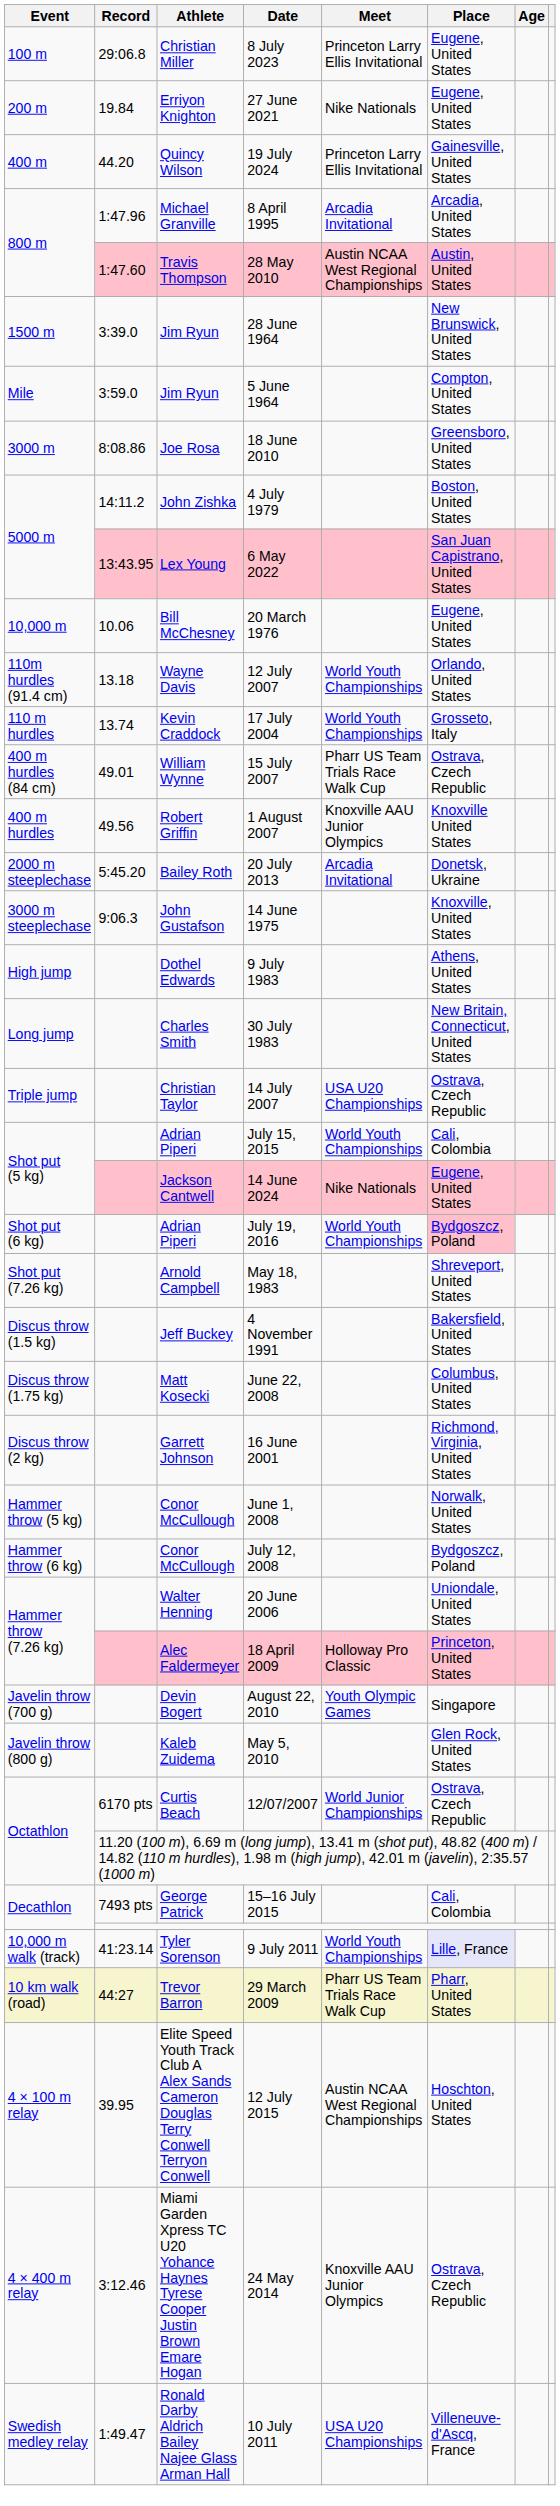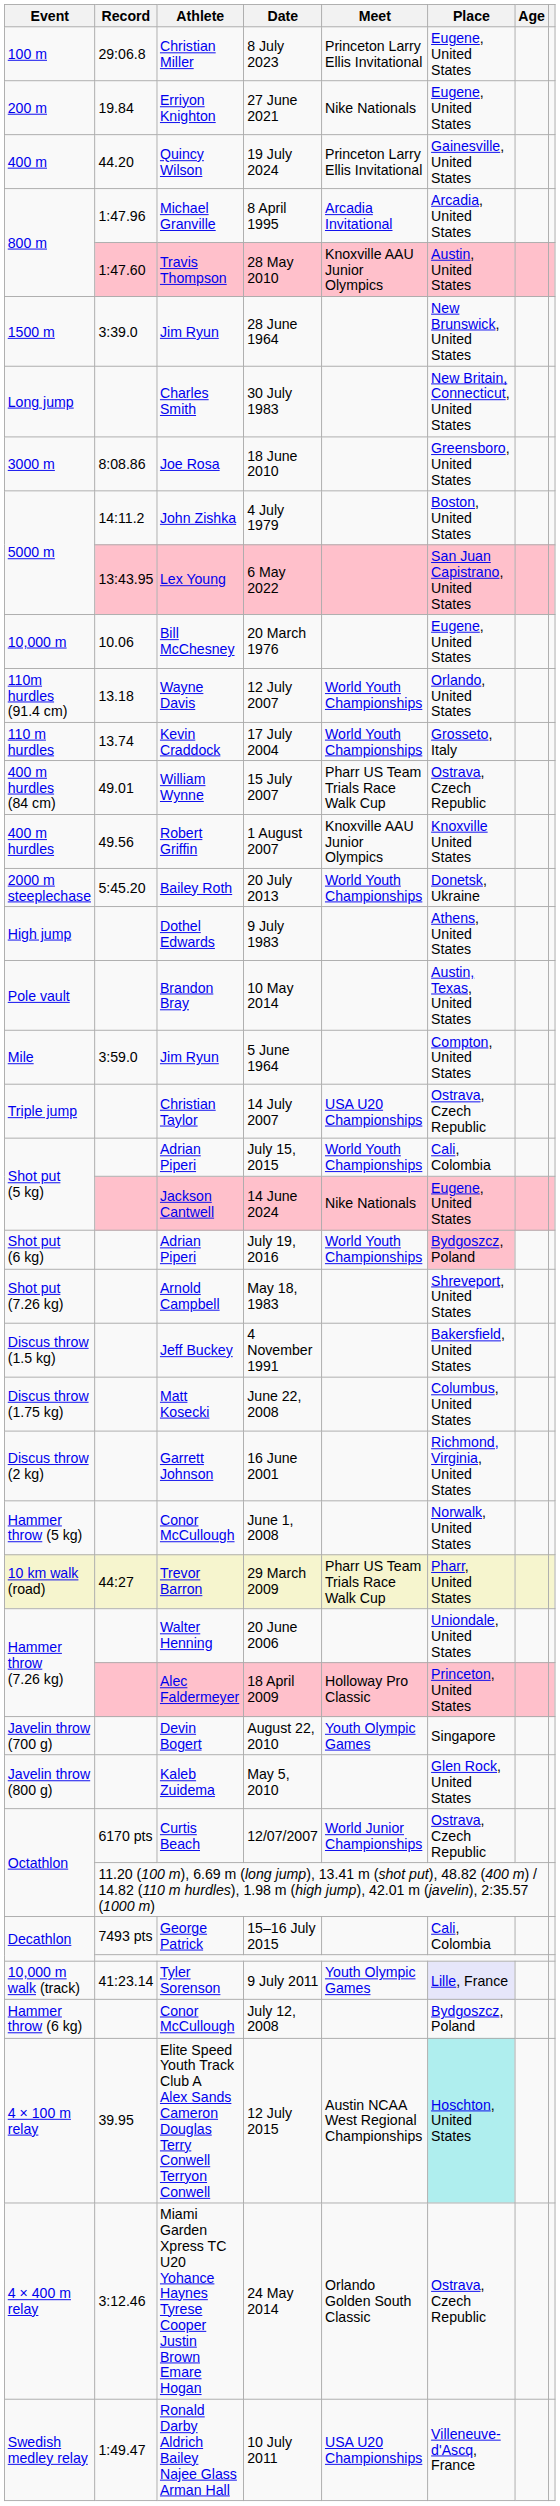 <table class="wikitable" style="font-size:95%; width: 95%;">
 <tr>
 <th>Event</th>
 <th>Record</th>
 <th>Athlete</th>
 <th>Date</th>
 <th>Meet</th>
 <th>Place</th>
 <th>Age</th>
 <th></th>
 </tr>
 <tr>
 <td><a href='#'>100 m</a></td>
 <td>29:06.8 </td>
 <td><a href='#'>Christian Miller</a></td>
 <td>8 July 2023</td>
 <td>Princeton Larry Ellis Invitational</td>
 <td><a href='#'>Eugene</a>, United States</td>
 <td></td>
 <td></td>
 </tr>
 <tr>
 <td><a href='#'>200 m</a></td>
 <td>19.84 </td>
 <td><a href='#'>Erriyon Knighton</a></td>
 <td>27 June 2021</td>
 <td>Nike Nationals</td>
 <td><a href='#'>Eugene</a>, United States</td>
 <td></td>
 <td></td>
 </tr>
 <tr>
 <td><a href='#'>400 m</a></td>
 <td>44.20</td>
 <td><a href='#'>Quincy Wilson</a></td>
 <td>19 July 2024</td>
 <td>Princeton Larry Ellis Invitational</td>
 <td><a href='#'>Gainesville</a>, United States</td>
 <td></td>
 <td></td>
 </tr>
 <tr>
 <td rowspan=2><a href='#'>800 m</a></td>
 <td>1:47.96</td>
 <td><a href='#'>Michael Granville</a></td>
 <td>8 April 1995</td>
 <td><a href='#'>Arcadia Invitational</a></td>
 <td><a href='#'>Arcadia</a>, United States</td>
 <td></td>
 <td></td>
 </tr>
 <tr style="background:pink">
 <td>1:47.60</td>
 <td><a href='#'>Travis Thompson</a></td>
 <td>28 May 2010</td>
-<td>Austin NCAA West Regional Championships</td>
+<td>Knoxville AAU Junior Olympics</td>
 <td><a href='#'>Austin</a>, United States</td>
 <td></td>
 <td></td>
 </tr>
 <tr>
 <td><a href='#'>1500 m</a></td>
 <td>3:39.0 </td>
 <td><a href='#'>Jim Ryun</a></td>
 <td>28 June 1964</td>
 <td></td>
 <td><a href='#'>New Brunswick</a>, United States</td>
 <td></td>
 <td></td>
 </tr>
 <tr>
-<td><a href='#'>Mile</a></td>
-<td>3:59.0 </td>
-<td><a href='#'>Jim Ryun</a></td>
-<td>5 June 1964</td>
+<td><a href='#'>Long jump</a></td>
 <td></td>
-<td><a href='#'>Compton</a>, United States</td>
+<td><a href='#'>Charles Smith</a></td>
+<td>30 July 1983</td>
+<td></td>
+<td><a href='#'>New Britain, Connecticut</a>, United States</td>
 <td></td>
 <td></td>
 </tr>
 <tr>
 <td><a href='#'>3000 m</a></td>
 <td>8:08.86</td>
 <td><a href='#'>Joe Rosa</a></td>
 <td>18 June 2010</td>
 <td></td>
 <td><a href='#'>Greensboro</a>, United States</td>
 <td></td>
 <td></td>
 </tr>
 <tr>
 <td rowspan=2><a href='#'>5000 m</a></td>
 <td>14:11.2 </td>
 <td><a href='#'>John Zishka</a></td>
 <td>4 July 1979</td>
 <td></td>
 <td><a href='#'>Boston</a>, United States</td>
 <td></td>
 </tr>
 <tr style="background:pink">
 <td>13:43.95</td>
 <td><a href='#'>Lex Young</a></td>
 <td>6 May 2022</td>
 <td></td>
 <td><a href='#'>San Juan Capistrano</a>, United States</td>
 <td></td>
 <td></td>
 </tr>
 <tr>
 <td><a href='#'>10,000 m</a></td>
 <td>10.06 </td>
 <td><a href='#'>Bill McChesney</a></td>
 <td>20 March 1976</td>
 <td></td>
 <td><a href='#'>Eugene</a>, United States</td>
 <td></td>
 <td></td>
 </tr>
 <tr>
 <td><a href='#'>110m hurdles</a> (91.4 cm)</td>
 <td>13.18 </td>
 <td><a href='#'>Wayne Davis</a></td>
 <td>12 July 2007</td>
 <td><a href='#'>World Youth Championships</a></td>
 <td><a href='#'>Orlando</a>, United States</td>
 <td></td>
 <td></td>
 </tr>
 <tr>
 <td><a href='#'>110 m hurdles</a></td>
 <td>13.74 </td>
 <td><a href='#'>Kevin Craddock</a></td>
 <td>17 July 2004</td>
 <td><a href='#'>World Youth Championships</a></td>
 <td><a href='#'>Grosseto</a>, Italy</td>
 <td></td>
 <td></td>
 </tr>
 <tr>
 <td><a href='#'>400 m hurdles</a> (84 cm)</td>
 <td>49.01</td>
 <td><a href='#'>William Wynne</a></td>
 <td>15 July 2007</td>
 <td>Pharr US Team Trials Race Walk Cup</td>
 <td><a href='#'>Ostrava</a>, Czech Republic</td>
 <td></td>
 <td></td>
 </tr>
 <tr>
 <td><a href='#'>400 m hurdles</a></td>
 <td>49.56</td>
 <td><a href='#'>Robert Griffin</a></td>
 <td>1 August 2007</td>
 <td>Knoxville AAU Junior Olympics</td>
 <td><a href='#'>Knoxville</a> United States</td>
 <td></td>
 <td></td>
 </tr>
 <tr>
 <td><a href='#'>2000 m steeplechase</a></td>
 <td>5:45.20</td>
 <td><a href='#'>Bailey Roth</a></td>
 <td>20 July 2013</td>
-<td><a href='#'>Arcadia Invitational</a></td>
+<td><a href='#'>World Youth Championships</a></td>
 <td><a href='#'>Donetsk</a>, Ukraine</td>
-<td></td>
-<td></td>
-</tr>
-<tr>
-<td><a href='#'>3000 m steeplechase</a></td>
-<td>9:06.3 </td>
-<td><a href='#'>John Gustafson</a></td>
-<td>14 June 1975</td>
-<td></td>
-<td><a href='#'>Knoxville</a>, United States</td>
 <td></td>
 <td></td>
 </tr>
 <tr>
 <td><a href='#'>High jump</a></td>
 <td></td>
 <td><a href='#'>Dothel Edwards</a></td>
 <td>9 July 1983</td>
 <td></td>
 <td><a href='#'>Athens</a>, United States</td>
 <td></td>
 <td></td>
 </tr>
 <tr>
-<td><a href='#'>Long jump</a></td>
+<td><a href='#'>Pole vault</a></td>
 <td></td>
-<td><a href='#'>Charles Smith</a></td>
-<td>30 July 1983</td>
+<td><a href='#'>Brandon Bray</a></td>
+<td>10 May 2014</td>
 <td></td>
-<td><a href='#'>New Britain, Connecticut</a>, United States</td>
+<td><a href='#'>Austin, Texas</a>, United States</td>
+<td></td>
+<td></td>
+</tr>
+<tr>
+<td><a href='#'>Mile</a></td>
+<td>3:59.0 </td>
+<td><a href='#'>Jim Ryun</a></td>
+<td>5 June 1964</td>
+<td></td>
+<td><a href='#'>Compton</a>, United States</td>
 <td></td>
 <td></td>
 </tr>
 <tr>
 <td><a href='#'>Triple jump</a></td>
 <td> </td>
 <td><a href='#'>Christian Taylor</a></td>
 <td>14 July 2007</td>
 <td><a href='#'>USA U20 Championships</a></td>
 <td><a href='#'>Ostrava</a>, Czech Republic</td>
 <td></td>
 <td></td>
 </tr>
 <tr>
 <td rowspan=2><a href='#'>Shot put</a> (5 kg)</td>
 <td></td>
 <td><a href='#'>Adrian Piperi</a></td>
 <td>July 15, 2015</td>
 <td><a href='#'>World Youth Championships</a></td>
 <td><a href='#'>Cali</a>, Colombia</td>
 <td></td>
 <td></td>
 </tr>
 <tr style="background:pink">
 <td></td>
 <td><a href='#'>Jackson Cantwell</a></td>
 <td>14 June 2024</td>
 <td>Nike Nationals</td>
 <td><a href='#'>Eugene</a>, United States</td>
 <td></td>
 <td></td>
 </tr>
 <tr>
 <td><a href='#'>Shot put</a> (6 kg)</td>
 <td></td>
 <td><a href='#'>Adrian Piperi</a></td>
 <td>July 19, 2016</td>
 <td><a href='#'>World Youth Championships</a></td>
 <td style="background: pink;"><a href='#'>Bydgoszcz</a>, Poland</td>
 <td></td>
 <td></td>
 </tr>
 <tr>
 <td><a href='#'>Shot put</a> (7.26 kg)</td>
 <td></td>
 <td><a href='#'>Arnold Campbell</a></td>
 <td>May 18, 1983</td>
 <td></td>
 <td><a href='#'>Shreveport</a>, United States</td>
 <td></td>
 <td></td>
 </tr>
 <tr>
 <td><a href='#'>Discus throw</a> (1.5 kg)</td>
 <td></td>
 <td><a href='#'>Jeff Buckey</a></td>
 <td>4 November 1991</td>
 <td></td>
 <td><a href='#'>Bakersfield</a>, United States</td>
 <td></td>
 <td></td>
 </tr>
 <tr>
 <td><a href='#'>Discus throw</a> (1.75 kg)</td>
 <td></td>
 <td><a href='#'>Matt Kosecki</a></td>
 <td>June 22, 2008</td>
 <td></td>
 <td><a href='#'>Columbus</a>, United States</td>
 <td></td>
 <td></td>
 </tr>
 <tr>
 <td><a href='#'>Discus throw</a> (2 kg)</td>
 <td></td>
 <td><a href='#'>Garrett Johnson</a></td>
 <td>16 June 2001</td>
 <td></td>
 <td><a href='#'>Richmond, Virginia</a>, United States</td>
 <td></td>
 <td></td>
 </tr>
 <tr>
 <td><a href='#'>Hammer throw</a> (5 kg)</td>
 <td></td>
 <td><a href='#'>Conor McCullough</a></td>
 <td>June 1, 2008</td>
 <td></td>
 <td><a href='#'>Norwalk</a>, United States</td>
 <td></td>
 <td></td>
 </tr>
-<tr>
-<td><a href='#'>Hammer throw</a> (6 kg)</td>
-<td></td>
-<td><a href='#'>Conor McCullough</a></td>
-<td>July 12, 2008</td>
-<td></td>
-<td><a href='#'>Bydgoszcz</a>, Poland</td>
+<tr style="background:#f6F5CE;">
+<td><a href='#'>10 km walk</a> (road)</td>
+<td>44:27</td>
+<td><a href='#'>Trevor Barron</a></td>
+<td>29 March 2009</td>
+<td>Pharr US Team Trials Race Walk Cup</td>
+<td><a href='#'>Pharr</a>, United States</td>
 <td></td>
 <td></td>
 </tr>
 <tr>
 <td rowspan=2><a href='#'>Hammer throw</a> (7.26 kg)</td>
 <td></td>
 <td><a href='#'>Walter Henning</a></td>
 <td>20 June 2006</td>
 <td></td>
 <td><a href='#'>Uniondale</a>, United States</td>
 <td></td>
 <td></td>
 </tr>
 <tr style="background:pink">
 <td></td>
 <td><a href='#'>Alec Faldermeyer</a></td>
 <td>18 April 2009</td>
 <td>Holloway Pro Classic</td>
 <td><a href='#'>Princeton</a>, United States</td>
 <td></td>
 <td></td>
 </tr>
 <tr>
 <td><a href='#'>Javelin throw</a> (700 g)</td>
 <td></td>
 <td><a href='#'>Devin Bogert</a></td>
 <td>August 22, 2010</td>
 <td><a href='#'>Youth Olympic Games</a></td>
 <td>Singapore</td>
 <td></td>
 <td></td>
 </tr>
 <tr>
 <td><a href='#'>Javelin throw</a> (800 g)</td>
 <td></td>
 <td><a href='#'>Kaleb Zuidema</a></td>
 <td>May 5, 2010</td>
 <td></td>
 <td><a href='#'>Glen Rock</a>, United States</td>
 <td></td>
 <td></td>
 </tr>
 <tr>
 <td rowspan=2><a href='#'>Octathlon</a></td>
 <td>6170 pts</td>
 <td><a href='#'>Curtis Beach</a></td>
 <td>12/07/2007</td>
 <td><a href='#'>World Junior Championships</a></td>
 <td><a href='#'>Ostrava</a>, Czech Republic</td>
 <td></td>
 <td></td>
 </tr>
 <tr>
 <td colspan=6>11.20  (<em>100 m</em>), 6.69 m  (<em>long jump</em>), 13.41 m (<em>shot put</em>), 48.82 (<em>400 m</em>) /<br>14.82  (<em>110 m hurdles</em>), 1.98 m (<em>high jump</em>), 42.01 m (<em>javelin</em>), 2:35.57 (<em>1000 m</em>)</td>
 <td></td>
 </tr>
 <tr>
 <td rowspan=2><a href='#'>Decathlon</a></td>
 <td>7493 pts</td>
 <td><a href='#'>George Patrick</a></td>
 <td>15–16 July 2015</td>
 <td></td>
 <td><a href='#'>Cali</a>, Colombia</td>
 <td></td>
 <td></td>
 </tr>
 <tr>
 <td colspan=6></td>
 <td></td>
 </tr>
 <tr>
 <td><a href='#'>10,000 m walk</a> (track)</td>
 <td>41:23.14</td>
 <td><a href='#'>Tyler Sorenson</a></td>
 <td>9 July 2011</td>
-<td><a href='#'>World Youth Championships</a></td>
+<td><a href='#'>Youth Olympic Games</a></td>
 <td style="background: lavender;"><a href='#'>Lille</a>, France</td>
 <td></td>
 <td></td>
 </tr>
-<tr style="background:#f6F5CE;">
-<td><a href='#'>10 km walk</a> (road)</td>
-<td>44:27</td>
-<td><a href='#'>Trevor Barron</a></td>
-<td>29 March 2009</td>
-<td>Pharr US Team Trials Race Walk Cup</td>
-<td><a href='#'>Pharr</a>, United States</td>
+<tr>
+<td><a href='#'>Hammer throw</a> (6 kg)</td>
+<td></td>
+<td><a href='#'>Conor McCullough</a></td>
+<td>July 12, 2008</td>
+<td></td>
+<td><a href='#'>Bydgoszcz</a>, Poland</td>
 <td></td>
 <td></td>
 </tr>
 <tr>
 <td><a href='#'>4 × 100 m relay</a></td>
 <td>39.95</td>
 <td>Elite Speed Youth Track Club A<br><a href='#'>Alex Sands</a><br><a href='#'>Cameron Douglas</a><br><a href='#'>Terry Conwell</a><br><a href='#'>Terryon Conwell</a></td>
 <td>12 July 2015</td>
 <td>Austin NCAA West Regional Championships</td>
-<td><a href='#'>Hoschton</a>, United States</td>
+<td style="background: paleturquoise;"><a href='#'>Hoschton</a>, United States</td>
 <td><br><br><br></td>
 <td></td>
 </tr>
 <tr>
 <td><a href='#'>4 × 400 m relay</a></td>
 <td>3:12.46</td>
 <td>Miami Garden Xpress TC U20<br><a href='#'>Yohance Haynes</a><br><a href='#'>Tyrese Cooper</a><br><a href='#'>Justin Brown</a><br><a href='#'>Emare Hogan</a></td>
 <td>24 May 2014</td>
-<td>Knoxville AAU Junior Olympics</td>
+<td>Orlando Golden South Classic</td>
 <td><a href='#'>Ostrava</a>, Czech Republic</td>
 <td><br><br><br></td>
 <td></td>
 </tr>
 <tr>
 <td><a href='#'>Swedish medley relay</a></td>
 <td>1:49.47</td>
 <td><a href='#'>Ronald Darby</a><br><a href='#'>Aldrich Bailey</a><br><a href='#'>Najee Glass</a><br><a href='#'>Arman Hall</a></td>
 <td>10 July 2011</td>
 <td><a href='#'>USA U20 Championships</a></td>
 <td><a href='#'>Villeneuve-d'Ascq</a>, France</td>
 <td><br><br><br></td>
 <td></td>
 </tr>
 </table>
